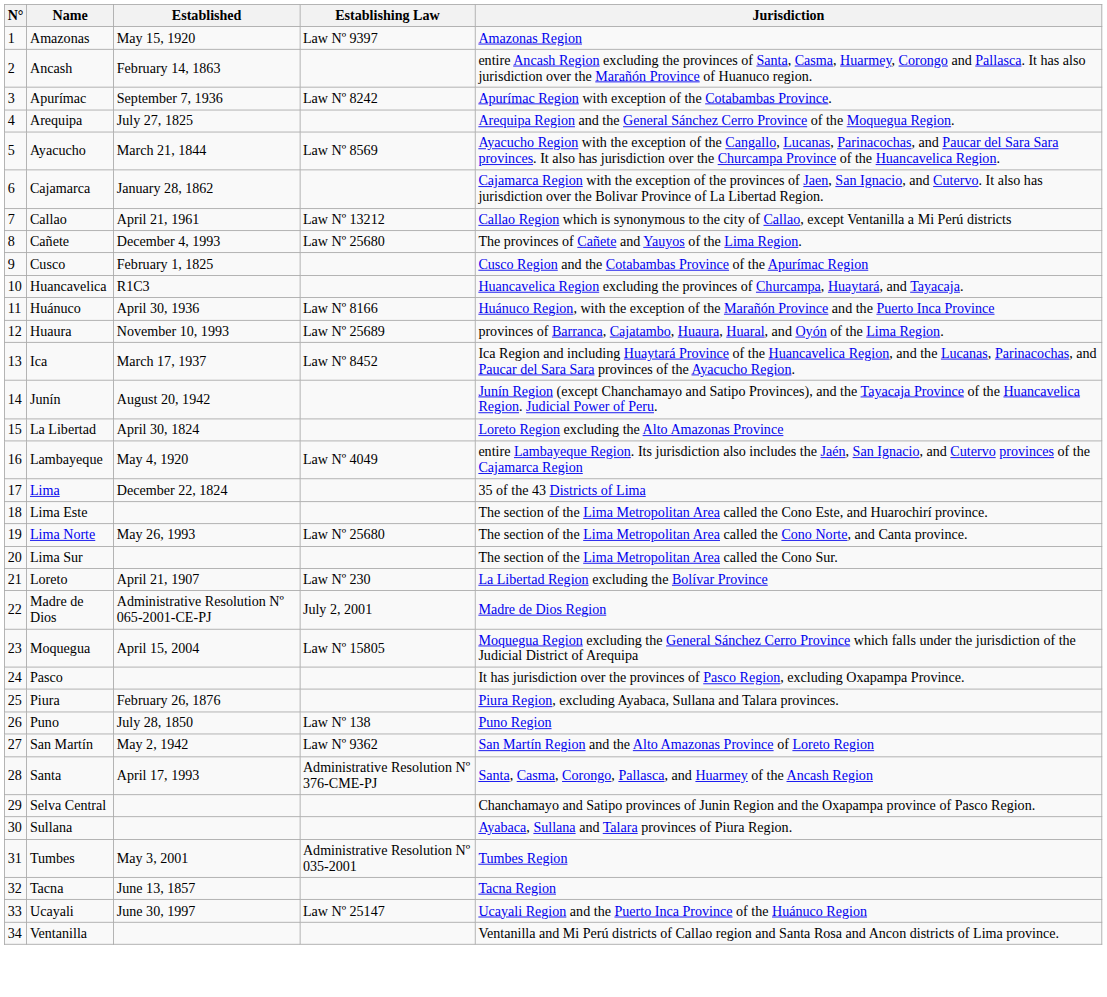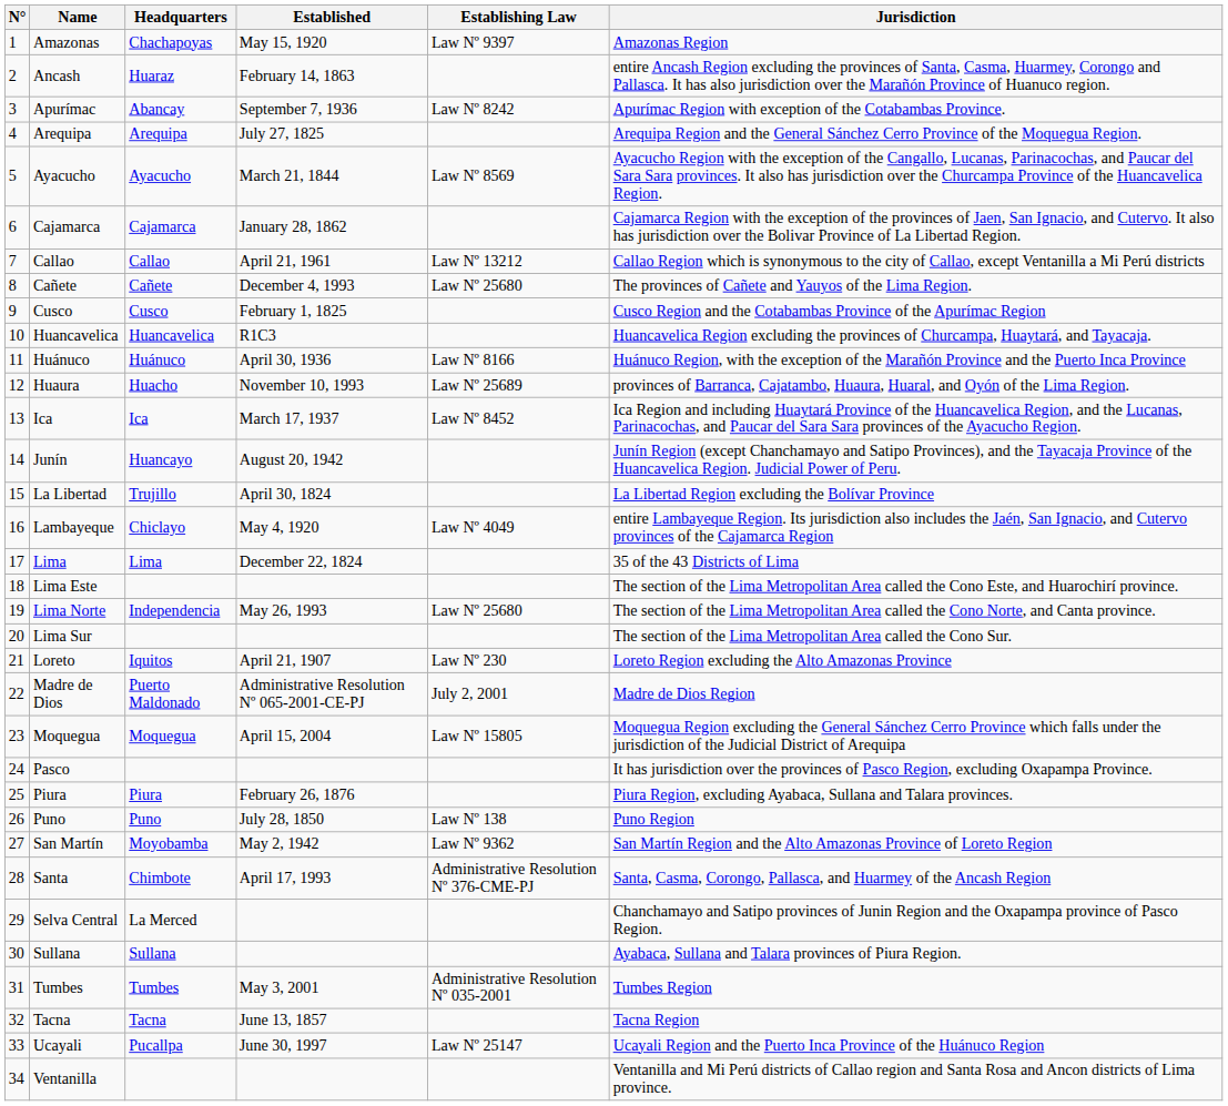 <table class="wikitable">
 <tr>
 <th>N°</th>
 <th>Name</th>
+<th>Headquarters</th>
 <th>Established</th>
 <th>Establishing Law</th>
 <th>Jurisdiction</th>
 </tr>
 <tr>
 <td>1</td>
 <td>Amazonas</td>
+<td><a href='#'>Chachapoyas</a></td>
 <td>May 15, 1920</td>
 <td>Law Nº 9397</td>
 <td><a href='#'>Amazonas Region</a></td>
 </tr>
 <tr>
 <td>2</td>
 <td>Ancash</td>
+<td><a href='#'>Huaraz</a></td>
 <td>February 14, 1863</td>
 <td></td>
 <td>entire <a href='#'>Ancash Region</a> excluding the provinces of <a href='#'>Santa</a>, <a href='#'>Casma</a>, <a href='#'>Huarmey</a>, <a href='#'>Corongo</a> and <a href='#'>Pallasca</a>. It has also jurisdiction over the <a href='#'>Marañón Province</a> of Huanuco region.</td>
 </tr>
 <tr>
 <td>3</td>
 <td>Apurímac</td>
+<td><a href='#'>Abancay</a></td>
 <td>September 7, 1936</td>
 <td>Law Nº 8242</td>
 <td><a href='#'>Apurímac Region</a> with exception of the <a href='#'>Cotabambas Province</a>.</td>
 </tr>
 <tr>
 <td>4</td>
 <td>Arequipa</td>
+<td><a href='#'>Arequipa</a></td>
 <td>July 27, 1825</td>
 <td></td>
 <td><a href='#'>Arequipa Region</a> and the <a href='#'>General Sánchez Cerro Province</a> of the <a href='#'>Moquegua Region</a>.</td>
 </tr>
 <tr>
 <td>5</td>
 <td>Ayacucho</td>
+<td><a href='#'>Ayacucho</a></td>
 <td>March 21, 1844</td>
 <td>Law Nº 8569</td>
 <td><a href='#'>Ayacucho Region</a> with the exception of the <a href='#'>Cangallo</a>, <a href='#'>Lucanas</a>, <a href='#'>Parinacochas</a>, and <a href='#'>Paucar del Sara Sara</a> <a href='#'>provinces</a>. It also has jurisdiction over the <a href='#'>Churcampa Province</a> of the <a href='#'>Huancavelica Region</a>.</td>
 </tr>
 <tr>
 <td>6</td>
 <td>Cajamarca</td>
+<td><a href='#'>Cajamarca</a></td>
 <td>January 28, 1862</td>
 <td></td>
 <td><a href='#'>Cajamarca Region</a> with the exception of the provinces of <a href='#'>Jaen</a>, <a href='#'>San Ignacio</a>, and <a href='#'>Cutervo</a>. It also has jurisdiction over the Bolivar Province of La Libertad Region.</td>
 </tr>
 <tr>
 <td>7</td>
 <td>Callao</td>
+<td><a href='#'>Callao</a></td>
 <td>April 21, 1961</td>
 <td>Law Nº 13212</td>
 <td><a href='#'>Callao Region</a> which is synonymous to the city of <a href='#'>Callao</a>, except Ventanilla a Mi Perú districts</td>
 </tr>
 <tr>
 <td>8</td>
 <td>Cañete</td>
+<td><a href='#'>Cañete</a></td>
 <td>December 4, 1993</td>
 <td>Law Nº 25680</td>
 <td>The provinces of <a href='#'>Cañete</a> and <a href='#'>Yauyos</a> of the <a href='#'>Lima Region</a>.</td>
 </tr>
 <tr>
 <td>9</td>
 <td>Cusco</td>
+<td><a href='#'>Cusco</a></td>
 <td>February 1, 1825</td>
 <td></td>
 <td><a href='#'>Cusco Region</a> and the <a href='#'>Cotabambas Province</a> of the <a href='#'>Apurímac Region</a></td>
 </tr>
 <tr>
 <td>10</td>
 <td>Huancavelica</td>
+<td><a href='#'>Huancavelica</a></td>
 <td>R1C3</td>
 <td></td>
 <td><a href='#'>Huancavelica Region</a> excluding the provinces of <a href='#'>Churcampa</a>, <a href='#'>Huaytará</a>, and <a href='#'>Tayacaja</a>.</td>
 </tr>
 <tr>
 <td>11</td>
 <td>Huánuco</td>
+<td><a href='#'>Huánuco</a></td>
 <td>April 30, 1936</td>
 <td>Law Nº 8166</td>
 <td><a href='#'>Huánuco Region</a>, with the exception of the <a href='#'>Marañón Province</a> and the <a href='#'>Puerto Inca Province</a></td>
 </tr>
 <tr>
 <td>12</td>
 <td>Huaura</td>
+<td><a href='#'>Huacho</a></td>
 <td>November 10, 1993</td>
 <td>Law Nº 25689</td>
 <td>provinces of <a href='#'>Barranca</a>, <a href='#'>Cajatambo</a>, <a href='#'>Huaura</a>, <a href='#'>Huaral</a>, and <a href='#'>Oyón</a> of the <a href='#'>Lima Region</a>.</td>
 </tr>
 <tr>
 <td>13</td>
 <td>Ica</td>
+<td><a href='#'>Ica</a></td>
 <td>March 17, 1937</td>
 <td>Law Nº 8452</td>
 <td>Ica Region and including <a href='#'>Huaytará Province</a> of the <a href='#'>Huancavelica Region</a>, and the <a href='#'>Lucanas</a>, <a href='#'>Parinacochas</a>, and <a href='#'>Paucar del Sara Sara</a> provinces of the <a href='#'>Ayacucho Region</a>.</td>
 </tr>
 <tr>
 <td>14</td>
 <td>Junín</td>
+<td><a href='#'>Huancayo</a></td>
 <td>August 20, 1942</td>
 <td></td>
 <td><a href='#'>Junín Region</a> (except Chanchamayo and Satipo Provinces), and the <a href='#'>Tayacaja Province</a> of the <a href='#'>Huancavelica Region</a>. <a href='#'>Judicial Power of Peru</a>.</td>
 </tr>
 <tr>
 <td>15</td>
 <td>La Libertad</td>
+<td><a href='#'>Trujillo</a></td>
 <td>April 30, 1824</td>
 <td></td>
-<td><a href='#'>Loreto Region</a> excluding the <a href='#'>Alto Amazonas Province</a></td>
+<td><a href='#'>La Libertad Region</a> excluding the <a href='#'>Bolívar Province</a></td>
 </tr>
 <tr>
 <td>16</td>
 <td>Lambayeque</td>
+<td><a href='#'>Chiclayo</a></td>
 <td>May 4, 1920</td>
 <td>Law Nº 4049</td>
 <td>entire <a href='#'>Lambayeque Region</a>. Its jurisdiction also includes the <a href='#'>Jaén</a>, <a href='#'>San Ignacio</a>, and <a href='#'>Cutervo</a> <a href='#'>provinces</a> of the <a href='#'>Cajamarca Region</a></td>
 </tr>
 <tr>
 <td>17</td>
+<td><a href='#'>Lima</a></td>
 <td><a href='#'>Lima</a></td>
 <td>December 22, 1824</td>
 <td></td>
 <td>35 of the 43 <a href='#'>Districts of Lima</a></td>
 </tr>
 <tr>
 <td>18</td>
 <td>Lima Este</td>
 <td></td>
 <td></td>
+<td></td>
 <td>The section of the <a href='#'>Lima Metropolitan Area</a> called the Cono Este, and Huarochirí province.</td>
 </tr>
 <tr>
 <td>19</td>
 <td><a href='#'>Lima Norte</a></td>
+<td><a href='#'>Independencia</a></td>
 <td>May 26, 1993</td>
 <td>Law Nº 25680</td>
 <td>The section of the <a href='#'>Lima Metropolitan Area</a> called the <a href='#'>Cono Norte</a>, and Canta province.</td>
 </tr>
 <tr>
 <td>20</td>
 <td>Lima Sur</td>
 <td></td>
 <td></td>
+<td></td>
 <td>The section of the <a href='#'>Lima Metropolitan Area</a> called the Cono Sur.</td>
 </tr>
 <tr>
 <td>21</td>
 <td>Loreto</td>
+<td><a href='#'>Iquitos</a></td>
 <td>April 21, 1907</td>
 <td>Law Nº 230</td>
-<td><a href='#'>La Libertad Region</a> excluding the <a href='#'>Bolívar Province</a></td>
+<td><a href='#'>Loreto Region</a> excluding the <a href='#'>Alto Amazonas Province</a></td>
 </tr>
 <tr>
 <td>22</td>
 <td>Madre de Dios</td>
+<td><a href='#'>Puerto Maldonado</a></td>
 <td>Administrative Resolution Nº 065-2001-CE-PJ</td>
 <td>July 2, 2001</td>
 <td><a href='#'>Madre de Dios Region</a></td>
 </tr>
 <tr>
 <td>23</td>
 <td>Moquegua</td>
+<td><a href='#'>Moquegua</a></td>
 <td>April 15, 2004</td>
 <td>Law Nº 15805</td>
 <td><a href='#'>Moquegua Region</a> excluding the <a href='#'>General Sánchez Cerro Province</a> which falls under the jurisdiction of the Judicial District of Arequipa</td>
 </tr>
 <tr>
 <td>24</td>
 <td>Pasco</td>
 <td></td>
 <td></td>
+<td></td>
 <td>It has jurisdiction over the provinces of <a href='#'>Pasco Region</a>, excluding Oxapampa Province.</td>
 </tr>
 <tr>
 <td>25</td>
 <td>Piura</td>
+<td><a href='#'>Piura</a></td>
 <td>February 26, 1876</td>
 <td></td>
 <td><a href='#'>Piura Region</a>, excluding Ayabaca, Sullana and Talara provinces.</td>
 </tr>
 <tr>
 <td>26</td>
 <td>Puno</td>
+<td><a href='#'>Puno</a></td>
 <td>July 28, 1850</td>
 <td>Law Nº 138</td>
 <td><a href='#'>Puno Region</a></td>
 </tr>
 <tr>
 <td>27</td>
 <td>San Martín</td>
+<td><a href='#'>Moyobamba</a></td>
 <td>May 2, 1942</td>
 <td>Law Nº 9362</td>
 <td><a href='#'>San Martín Region</a> and the <a href='#'>Alto Amazonas Province</a> of <a href='#'>Loreto Region</a></td>
 </tr>
 <tr>
 <td>28</td>
 <td>Santa</td>
+<td><a href='#'>Chimbote</a></td>
 <td>April 17, 1993</td>
 <td>Administrative Resolution Nº 376-CME-PJ</td>
 <td><a href='#'>Santa</a>, <a href='#'>Casma</a>, <a href='#'>Corongo</a>, <a href='#'>Pallasca</a>, and <a href='#'>Huarmey</a> of the <a href='#'>Ancash Region</a></td>
 </tr>
 <tr>
 <td>29</td>
 <td>Selva Central</td>
+<td>La Merced</td>
 <td></td>
 <td></td>
 <td>Chanchamayo and Satipo provinces of Junin Region and the Oxapampa province of Pasco Region.</td>
 </tr>
 <tr>
 <td>30</td>
 <td>Sullana</td>
+<td><a href='#'>Sullana</a></td>
 <td></td>
 <td></td>
 <td><a href='#'>Ayabaca</a>, <a href='#'>Sullana</a> and <a href='#'>Talara</a> provinces of Piura Region.</td>
 </tr>
 <tr>
 <td>31</td>
 <td>Tumbes</td>
+<td><a href='#'>Tumbes</a></td>
 <td>May 3, 2001</td>
 <td>Administrative Resolution Nº 035-2001</td>
 <td><a href='#'>Tumbes Region</a></td>
 </tr>
 <tr>
 <td>32</td>
 <td>Tacna</td>
+<td><a href='#'>Tacna</a></td>
 <td>June 13, 1857</td>
 <td></td>
 <td><a href='#'>Tacna Region</a></td>
 </tr>
 <tr>
 <td>33</td>
 <td>Ucayali</td>
+<td><a href='#'>Pucallpa</a></td>
 <td>June 30, 1997</td>
 <td>Law Nº 25147</td>
 <td><a href='#'>Ucayali Region</a> and the <a href='#'>Puerto Inca Province</a> of the <a href='#'>Huánuco Region</a></td>
 </tr>
 <tr>
 <td>34</td>
 <td>Ventanilla</td>
 <td></td>
 <td></td>
+<td></td>
 <td>Ventanilla and Mi Perú districts of Callao region and Santa Rosa and Ancon districts of Lima province.</td>
 </tr>
 </table>
